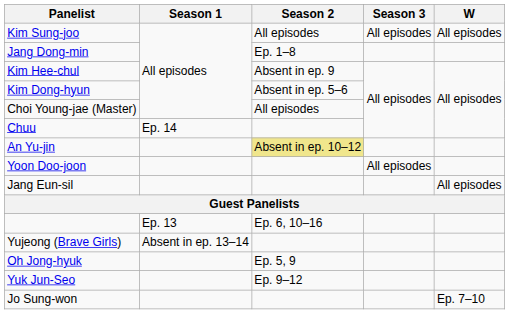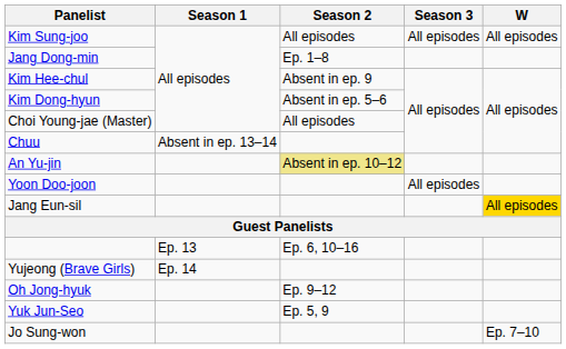 <table class="wikitable">
 <tr>
 <th>Panelist</th>
 <th>Season 1</th>
 <th>Season 2</th>
 <th>Season 3</th>
 <th>W</th>
 </tr>
 <tr>
 <td><a href='#'>Kim Sung-joo</a></td>
 <td rowspan="5">All episodes</td>
 <td>All episodes</td>
 <td>All episodes</td>
 <td>All episodes</td>
 </tr>
 <tr>
 <td><a href='#'>Jang Dong-min</a></td>
 <td>Ep. 1–8</td>
 <td></td>
 <td></td>
 </tr>
 <tr>
 <td><a href='#'>Kim Hee-chul</a></td>
 <td>Absent in ep. 9</td>
 <td rowspan="4">All episodes</td>
 <td rowspan="4">All episodes</td>
 </tr>
 <tr>
 <td><a href='#'>Kim Dong-hyun</a></td>
 <td>Absent in ep. 5–6</td>
 </tr>
 <tr>
 <td>Choi Young-jae (Master)</td>
 <td>All episodes</td>
 </tr>
 <tr>
 <td><a href='#'>Chuu</a></td>
-<td>Ep. 14</td>
+<td>Absent in ep. 13–14</td>
 <td></td>
 </tr>
 <tr>
 <td><a href='#'>An Yu-jin</a></td>
 <td></td>
 <td style="background: khaki;">Absent in ep. 10–12</td>
 <td></td>
 <td></td>
 </tr>
 <tr>
 <td><a href='#'>Yoon Doo-joon</a></td>
 <td></td>
 <td></td>
 <td>All episodes</td>
 <td></td>
 </tr>
 <tr>
 <td>Jang Eun-sil</td>
 <td></td>
 <td></td>
 <td></td>
-<td>All episodes</td>
+<td style="background: gold;">All episodes</td>
 </tr>
 <tr>
 <th colspan="5">Guest Panelists</th>
 </tr>
 <tr>
 <td></td>
 <td>Ep. 13</td>
 <td>Ep. 6, 10–16</td>
 <td></td>
 <td></td>
 </tr>
 <tr>
 <td>Yujeong (<a href='#'>Brave Girls</a>)</td>
-<td>Absent in ep. 13–14</td>
+<td>Ep. 14</td>
 <td></td>
 <td></td>
 <td></td>
 </tr>
 <tr>
 <td><a href='#'>Oh Jong-hyuk</a></td>
 <td></td>
-<td>Ep. 5, 9</td>
+<td>Ep. 9–12</td>
 <td></td>
 <td></td>
 </tr>
 <tr>
 <td><a href='#'>Yuk Jun-Seo</a></td>
 <td></td>
-<td>Ep. 9–12</td>
+<td>Ep. 5, 9</td>
 <td></td>
 <td></td>
 </tr>
 <tr>
 <td>Jo Sung-won</td>
 <td></td>
 <td></td>
 <td></td>
 <td>Ep. 7–10</td>
 </tr>
 </table>
